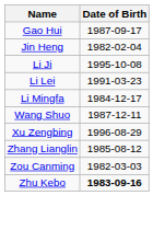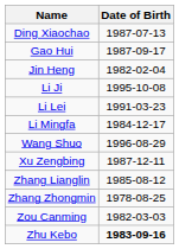 <table class=wikitable style="text-align: center; font-size:90%">
 <tr>
 <th>Name</th>
 <th>Date of Birth</th>
+</tr>
+<tr>
+<td><a href='#'>Ding Xiaochao</a></td>
+<td>1987-07-13</td>
 </tr>
 <tr>
 <td><a href='#'>Gao Hui</a></td>
 <td>1987-09-17</td>
 </tr>
 <tr>
 <td><a href='#'>Jin Heng</a></td>
 <td>1982-02-04</td>
 </tr>
 <tr>
 <td><a href='#'>Li Ji</a></td>
 <td>1995-10-08</td>
 </tr>
 <tr>
 <td><a href='#'>Li Lei</a></td>
 <td>1991-03-23</td>
 </tr>
 <tr>
 <td><a href='#'>Li Mingfa</a></td>
 <td>1984-12-17</td>
 </tr>
 <tr>
 <td><a href='#'>Wang Shuo</a></td>
-<td>1987-12-11</td>
+<td>1996-08-29</td>
 </tr>
 <tr>
 <td><a href='#'>Xu Zengbing</a></td>
-<td>1996-08-29</td>
+<td>1987-12-11</td>
 </tr>
 <tr>
 <td><a href='#'>Zhang Lianglin</a></td>
 <td>1985-08-12</td>
+</tr>
+<tr>
+<td><a href='#'>Zhang Zhongmin</a></td>
+<td>1978-08-25</td>
 </tr>
 <tr>
 <td><a href='#'>Zou Canming</a></td>
 <td>1982-03-03</td>
 </tr>
 <tr>
 <td><a href='#'>Zhu Kebo</a></td>
 <td><strong>1983-09-16</strong></td>
 </tr>
 </table>
